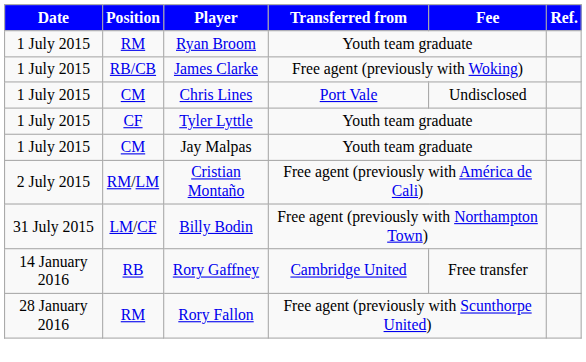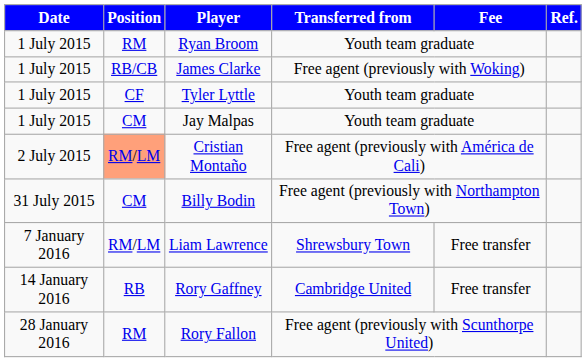 <table class="wikitable" style="text-align:center; font-size:90%; width:60%">
 <tr>
 <th style="background:blue; color:#FFFFFF;">Date</th>
 <th style="background:blue; color:#FFFFFF;">Position</th>
 <th style="background:blue; color:#FFFFFF;">Player</th>
 <th style="background:blue; color:#FFFFFF;">Transferred from</th>
 <th style="background:blue; color:#FFFFFF;">Fee</th>
 <th style="background:blue; color:#FFFFFF;">Ref.</th>
 </tr>
 <tr>
 <td>1 July 2015</td>
 <td><a href='#'>RM</a></td>
 <td><a href='#'>Ryan Broom</a></td>
 <td colspan=2>Youth team graduate</td>
 <td></td>
 </tr>
 <tr>
 <td>1 July 2015</td>
 <td><a href='#'>RB/CB</a></td>
 <td><a href='#'>James Clarke</a></td>
 <td colspan=2>Free agent (previously with <a href='#'>Woking</a>)</td>
 <td></td>
 </tr>
 <tr>
 <td>1 July 2015</td>
-<td><a href='#'>CM</a></td>
-<td><a href='#'>Chris Lines</a></td>
-<td><a href='#'>Port Vale</a></td>
-<td>Undisclosed</td>
-<td></td>
-</tr>
-<tr>
-<td>1 July 2015</td>
 <td><a href='#'>CF</a></td>
 <td><a href='#'>Tyler Lyttle</a></td>
 <td colspan=2>Youth team graduate</td>
 <td></td>
 </tr>
 <tr>
 <td>1 July 2015</td>
 <td><a href='#'>CM</a></td>
 <td>Jay Malpas</td>
 <td colspan=2>Youth team graduate</td>
 <td></td>
 </tr>
 <tr>
 <td>2 July 2015</td>
-<td><a href='#'>RM</a>/<a href='#'>LM</a></td>
+<td style="background: lightsalmon;"><a href='#'>RM</a>/<a href='#'>LM</a></td>
 <td><a href='#'>Cristian Montaño</a></td>
 <td colspan=2>Free agent (previously with <a href='#'>América de Cali</a>)</td>
 <td></td>
 </tr>
 <tr>
 <td>31 July 2015</td>
-<td><a href='#'>LM</a>/<a href='#'>CF</a></td>
+<td><a href='#'>CM</a></td>
 <td><a href='#'>Billy Bodin</a></td>
 <td colspan=2>Free agent (previously with <a href='#'>Northampton Town</a>)</td>
+<td></td>
+</tr>
+<tr>
+<td>7 January 2016</td>
+<td><a href='#'>RM</a>/<a href='#'>LM</a></td>
+<td><a href='#'>Liam Lawrence</a></td>
+<td><a href='#'>Shrewsbury Town</a></td>
+<td>Free transfer</td>
 <td></td>
 </tr>
 <tr>
 <td>14 January 2016</td>
 <td><a href='#'>RB</a></td>
 <td><a href='#'>Rory Gaffney</a></td>
 <td><a href='#'>Cambridge United</a></td>
 <td>Free transfer</td>
 <td></td>
 </tr>
 <tr>
 <td>28 January 2016</td>
 <td><a href='#'>RM</a></td>
 <td><a href='#'>Rory Fallon</a></td>
 <td colspan=2>Free agent (previously with <a href='#'>Scunthorpe United</a>)</td>
 <td></td>
 </tr>
 </table>
